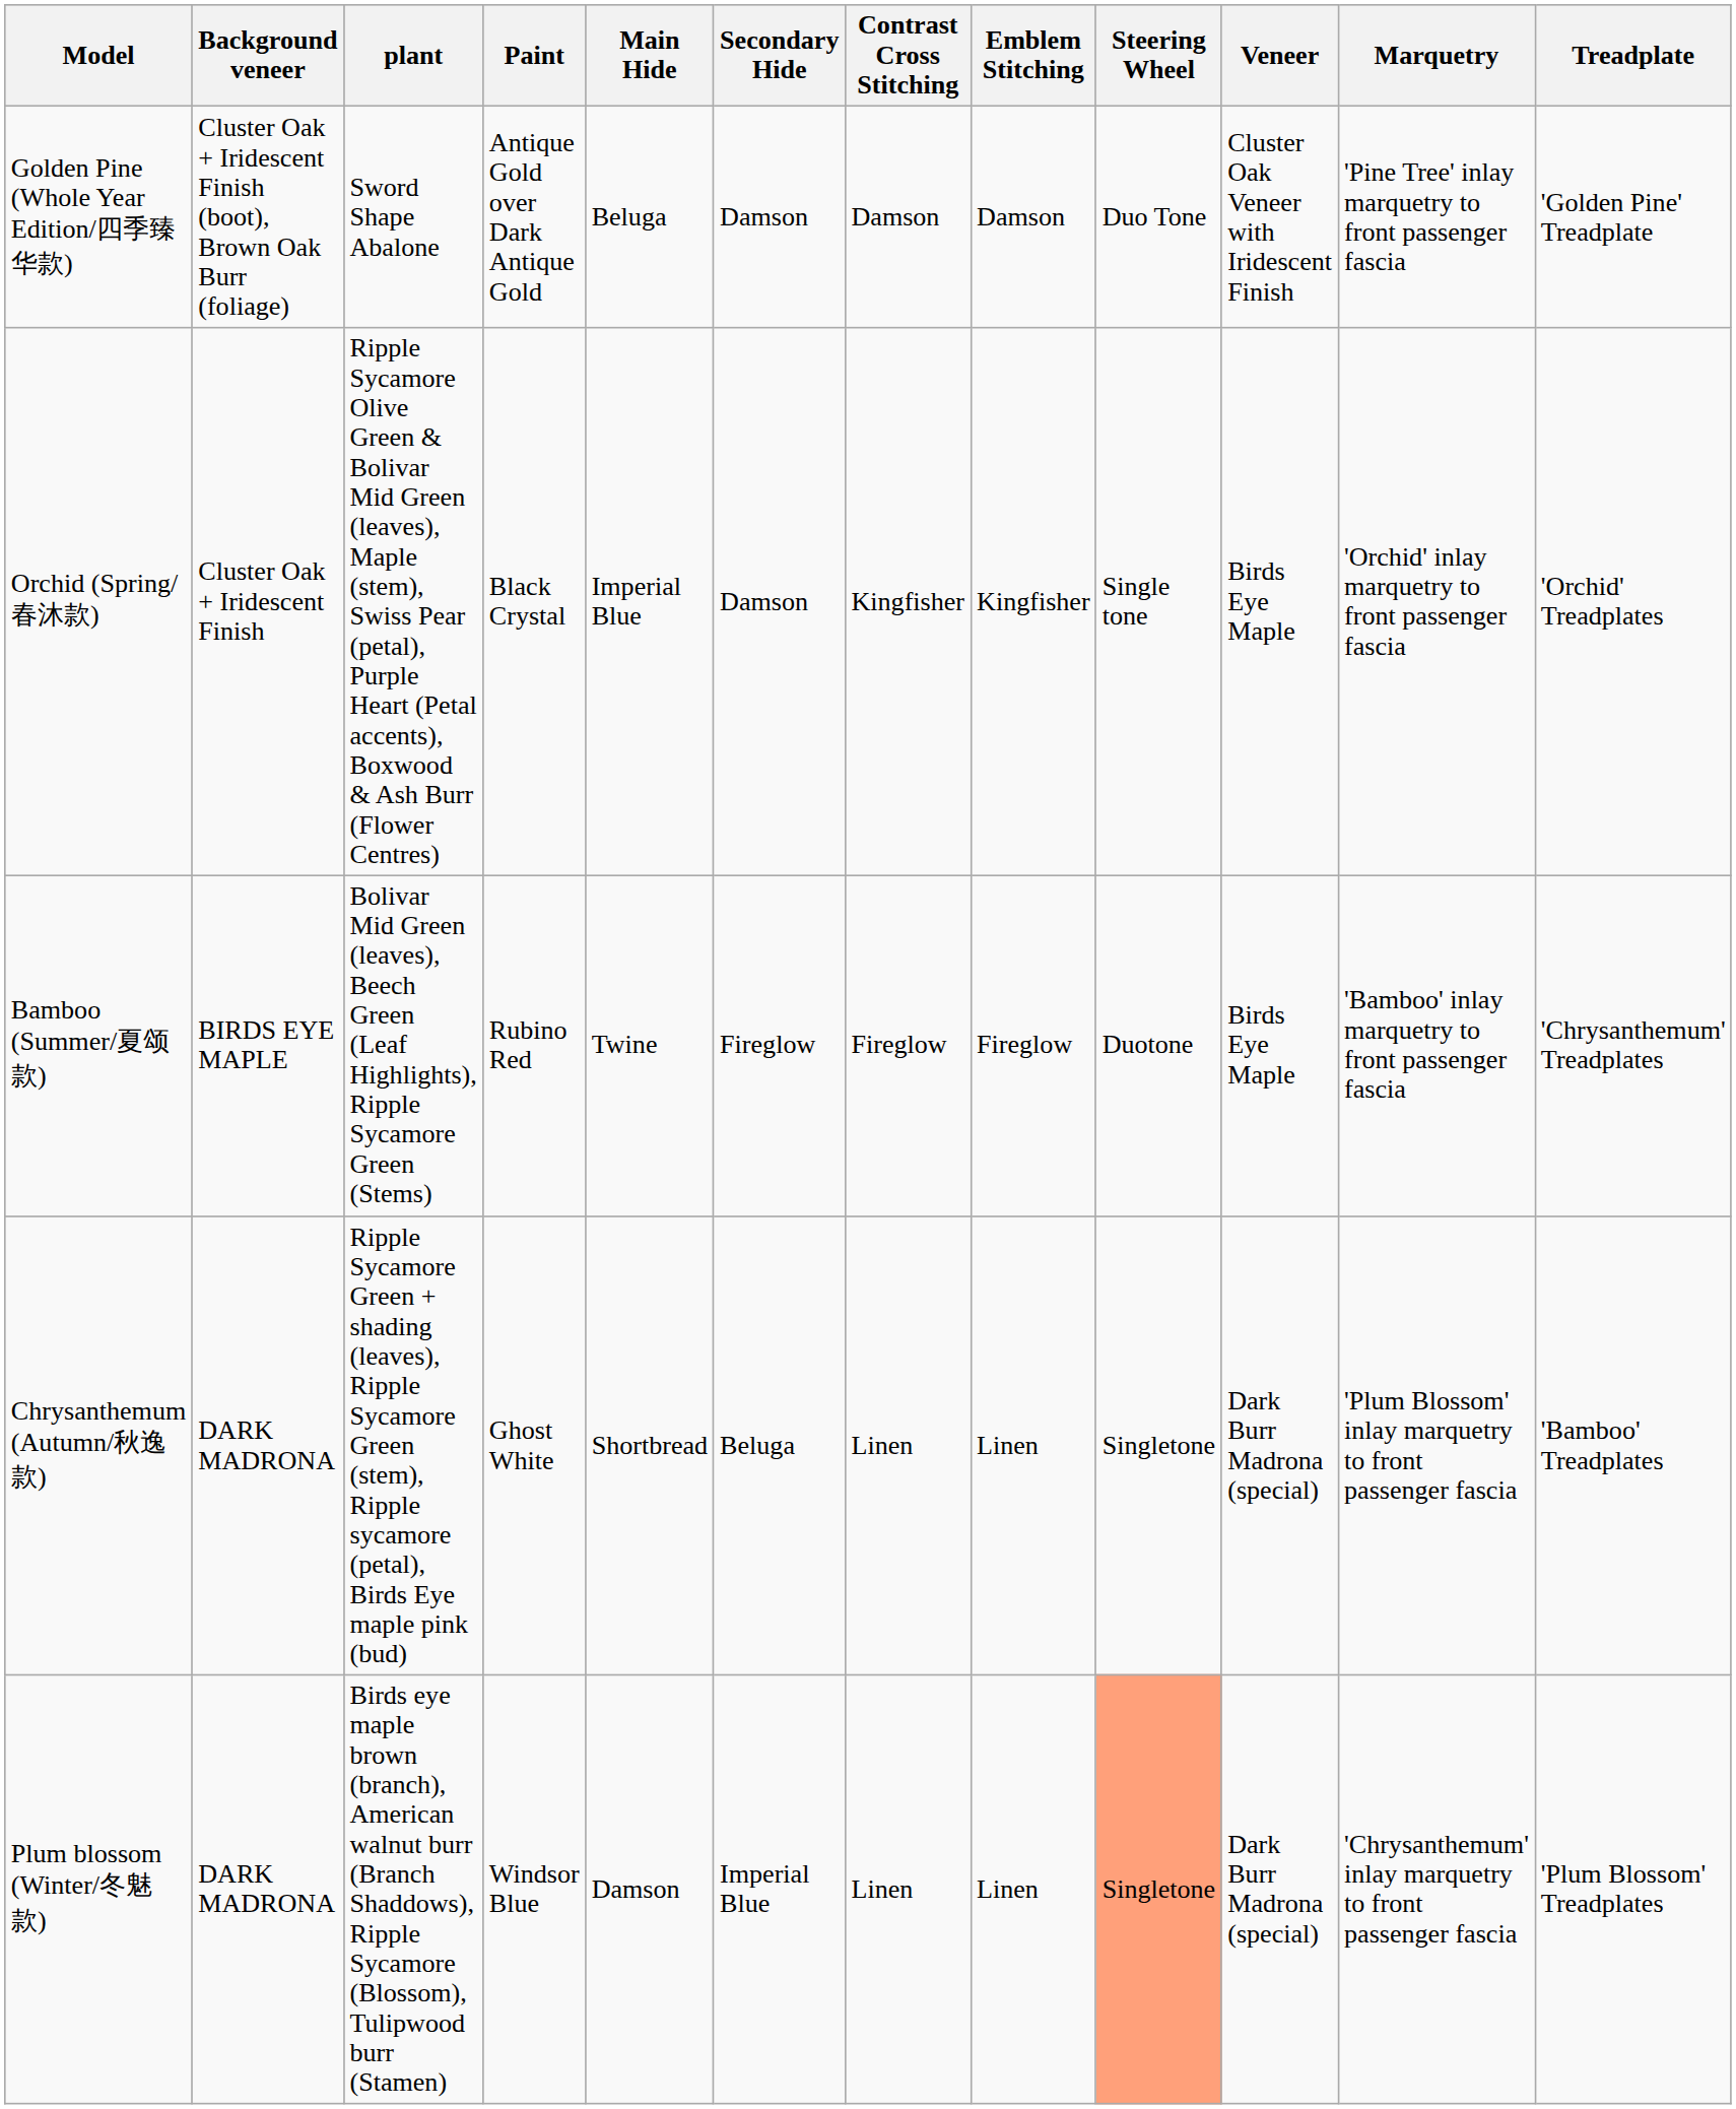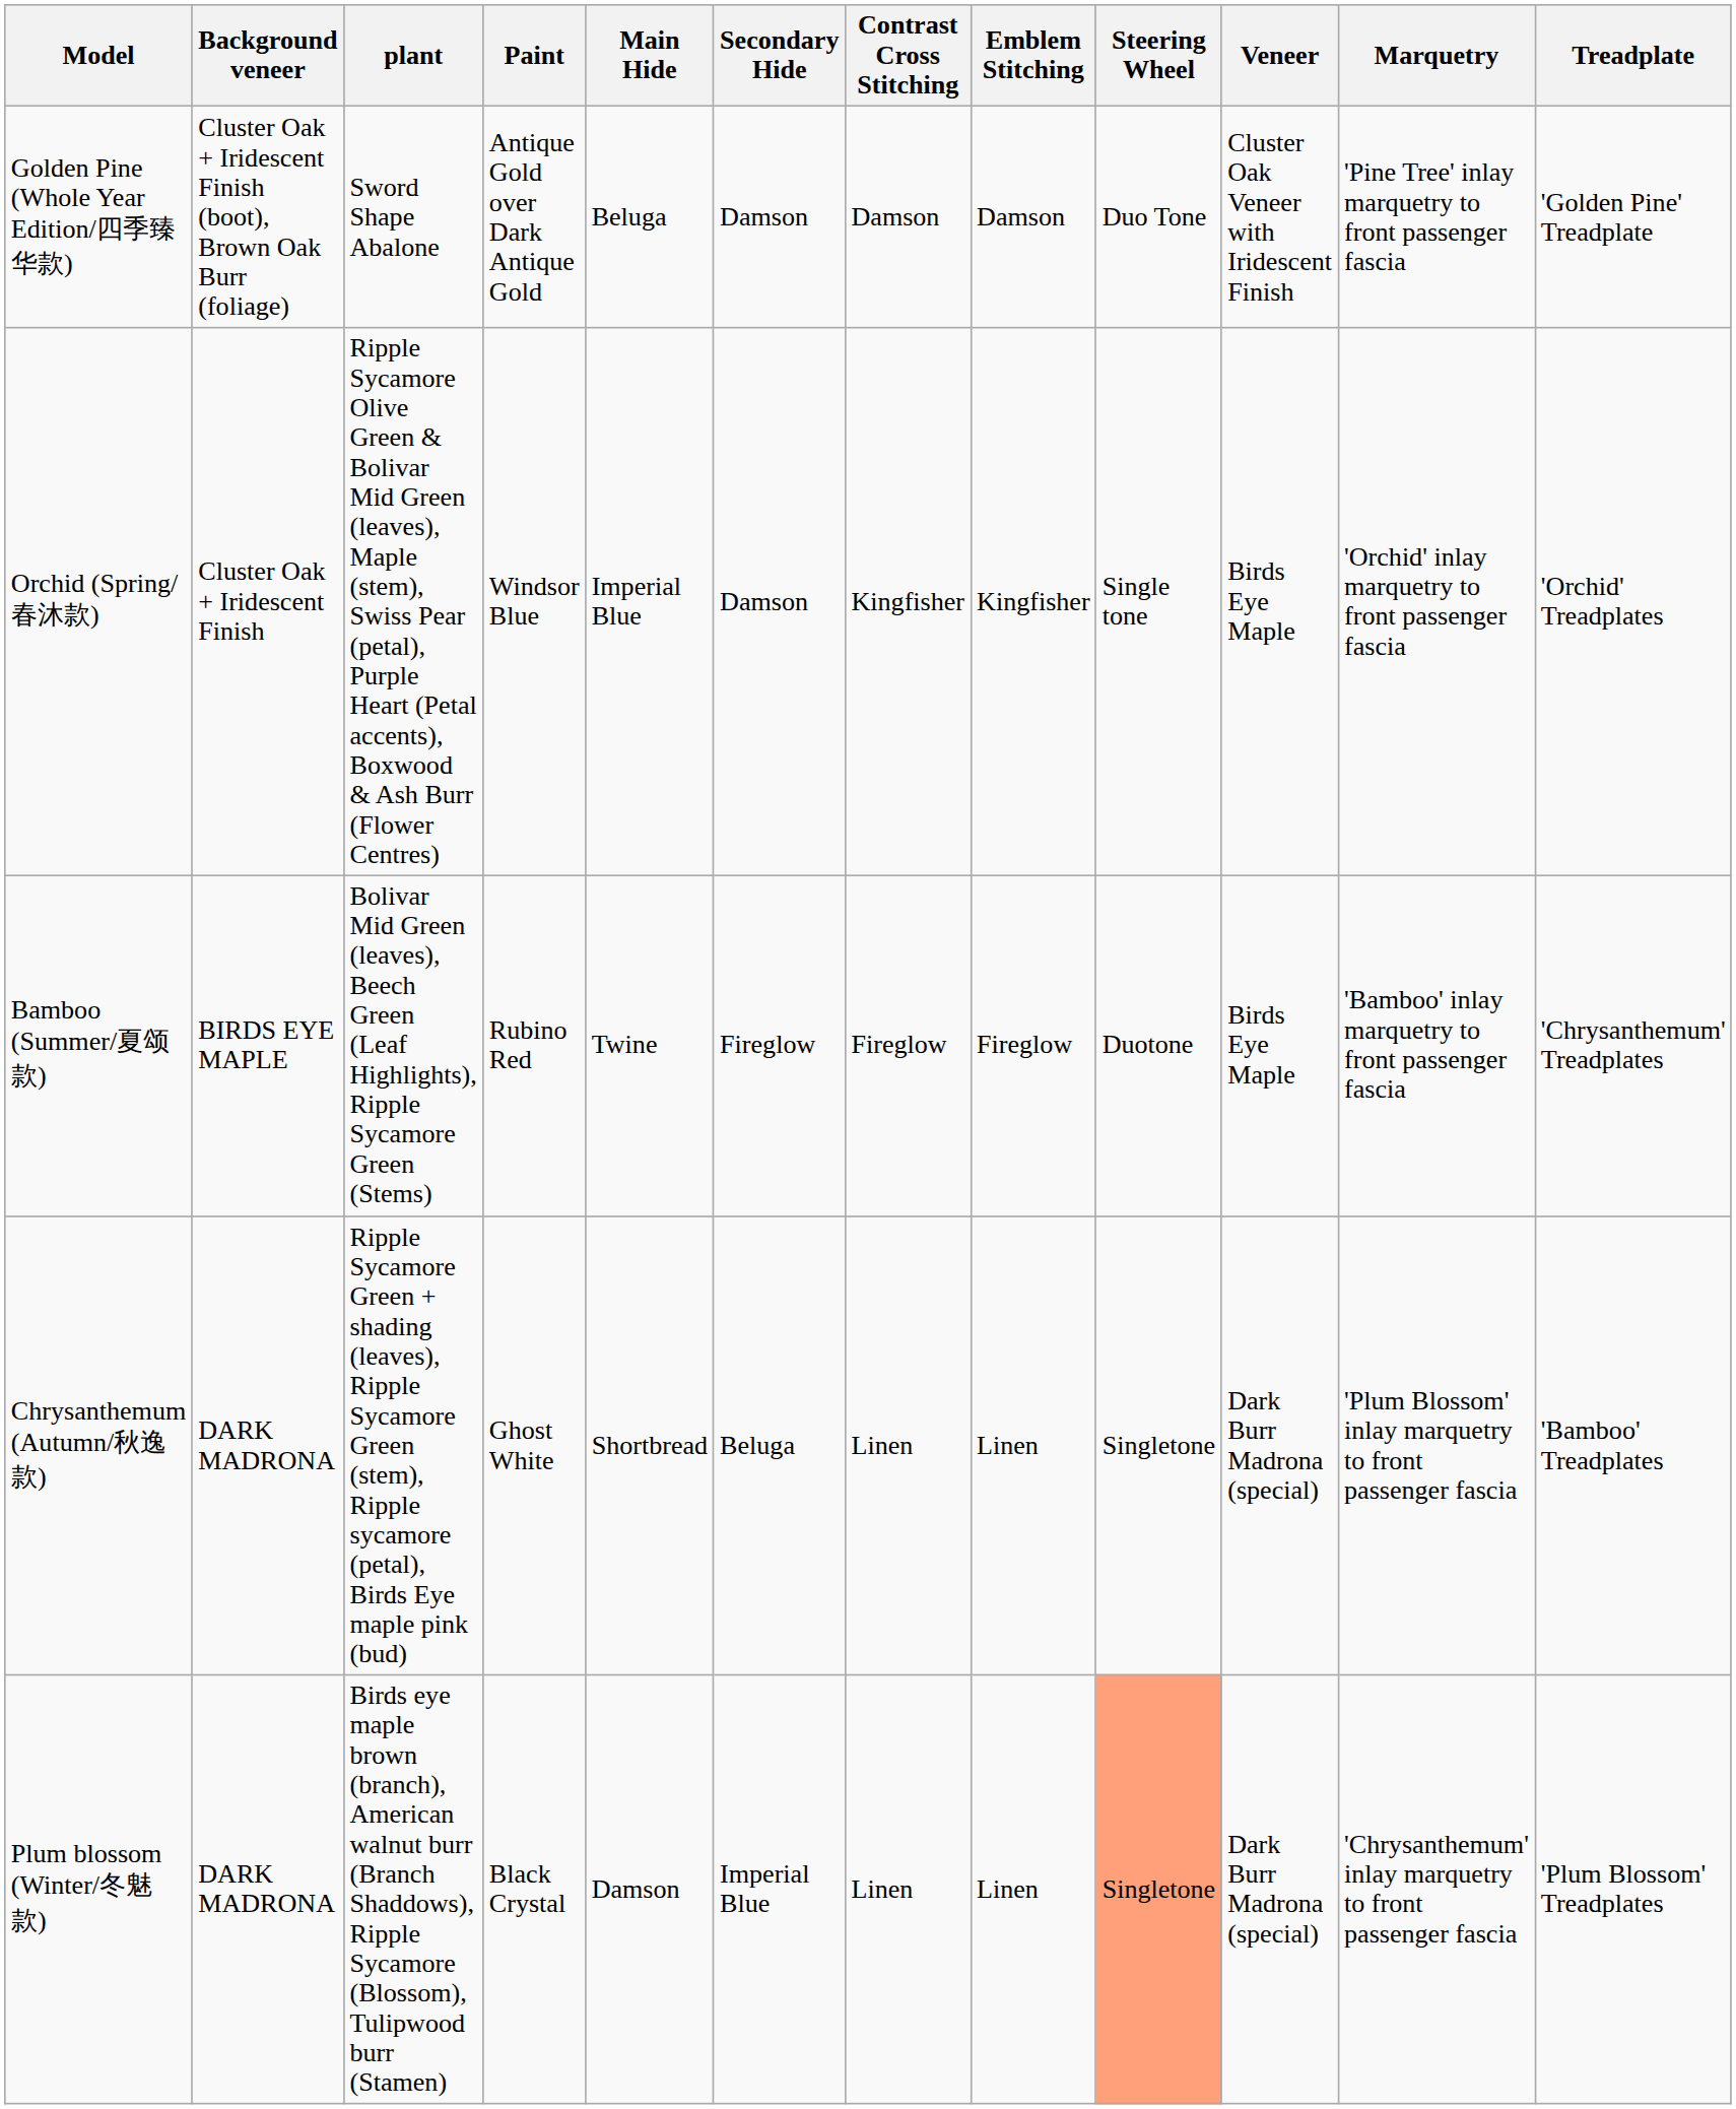 <table class="wikitable sortable collapsible">
 <tr>
 <th>Model</th>
 <th>Background veneer</th>
 <th>plant</th>
 <th>Paint</th>
 <th>Main Hide</th>
 <th>Secondary Hide</th>
 <th>Contrast Cross Stitching</th>
 <th>Emblem Stitching</th>
 <th>Steering Wheel</th>
 <th>Veneer</th>
 <th>Marquetry</th>
 <th>Treadplate</th>
 </tr>
 <tr>
 <td>Golden Pine (Whole Year Edition/四季臻华款)</td>
 <td>Cluster Oak + Iridescent Finish (boot), Brown Oak Burr (foliage)</td>
 <td>Sword Shape Abalone</td>
 <td>Antique Gold over Dark Antique Gold</td>
 <td>Beluga</td>
 <td>Damson</td>
 <td>Damson</td>
 <td>Damson</td>
 <td>Duo Tone</td>
 <td>Cluster Oak Veneer with Iridescent Finish</td>
 <td>'Pine Tree' inlay marquetry to front passenger fascia</td>
 <td>'Golden Pine' Treadplate</td>
 </tr>
 <tr>
 <td>Orchid (Spring/春沐款)</td>
 <td>Cluster Oak + Iridescent Finish</td>
 <td>Ripple Sycamore Olive Green & Bolivar Mid Green (leaves), Maple (stem), Swiss Pear (petal), Purple Heart (Petal accents), Boxwood & Ash Burr (Flower Centres)</td>
-<td>Black Crystal</td>
+<td>Windsor Blue</td>
 <td>Imperial Blue</td>
 <td>Damson</td>
 <td>Kingfisher</td>
 <td>Kingfisher</td>
 <td>Single tone</td>
 <td>Birds Eye Maple</td>
 <td>'Orchid' inlay marquetry to front passenger fascia</td>
 <td>'Orchid' Treadplates</td>
 </tr>
 <tr>
 <td>Bamboo (Summer/夏颂款)</td>
 <td>BIRDS EYE MAPLE</td>
 <td>Bolivar Mid Green (leaves), Beech Green (Leaf Highlights), Ripple Sycamore Green (Stems)</td>
 <td>Rubino Red</td>
 <td>Twine</td>
 <td>Fireglow</td>
 <td>Fireglow</td>
 <td>Fireglow</td>
 <td>Duotone</td>
 <td>Birds Eye Maple</td>
 <td>'Bamboo' inlay marquetry to front passenger fascia</td>
 <td>'Chrysanthemum' Treadplates</td>
 </tr>
 <tr>
 <td>Chrysanthemum (Autumn/秋逸款)</td>
 <td>DARK MADRONA</td>
 <td>Ripple Sycamore Green + shading (leaves), Ripple Sycamore Green (stem), Ripple sycamore (petal), Birds Eye maple pink (bud)</td>
 <td>Ghost White</td>
 <td>Shortbread</td>
 <td>Beluga</td>
 <td>Linen</td>
 <td>Linen</td>
 <td>Singletone</td>
 <td>Dark Burr Madrona (special)</td>
 <td>'Plum Blossom' inlay marquetry to front passenger fascia</td>
 <td>'Bamboo' Treadplates</td>
 </tr>
 <tr>
 <td>Plum blossom (Winter/冬魅款)</td>
 <td>DARK MADRONA</td>
 <td>Birds eye maple brown (branch), American walnut burr (Branch Shaddows), Ripple Sycamore (Blossom), Tulipwood burr (Stamen)</td>
-<td>Windsor Blue</td>
+<td>Black Crystal</td>
 <td>Damson</td>
 <td>Imperial Blue</td>
 <td>Linen</td>
 <td>Linen</td>
 <td style="background: lightsalmon;">Singletone</td>
 <td>Dark Burr Madrona (special)</td>
 <td>'Chrysanthemum' inlay marquetry to front passenger fascia</td>
 <td>'Plum Blossom' Treadplates</td>
 </tr>
 </table>
